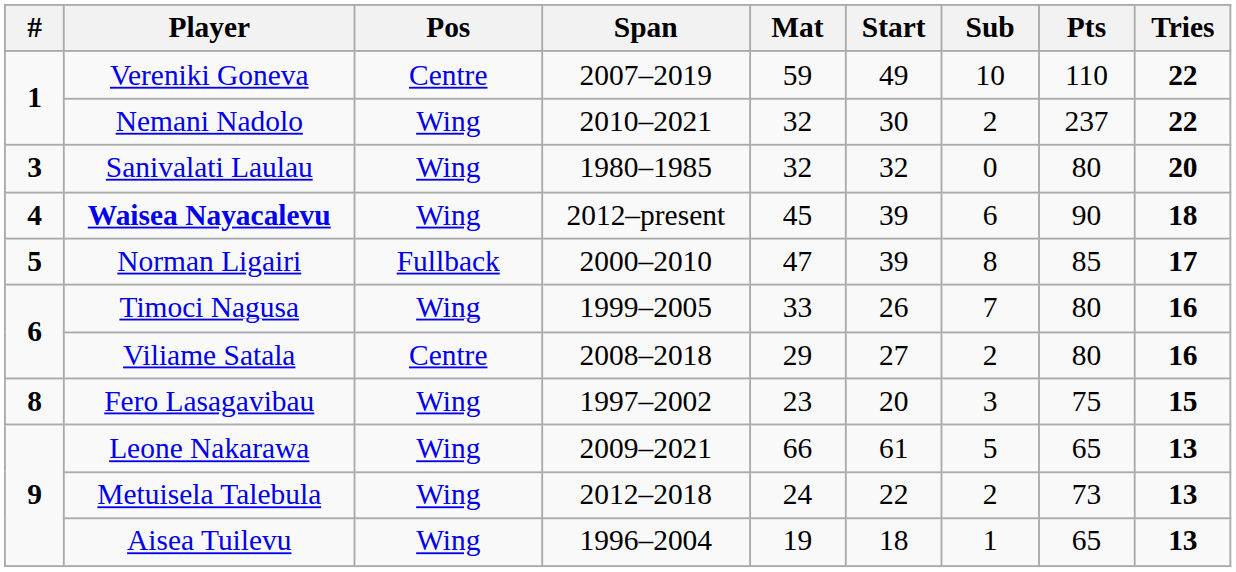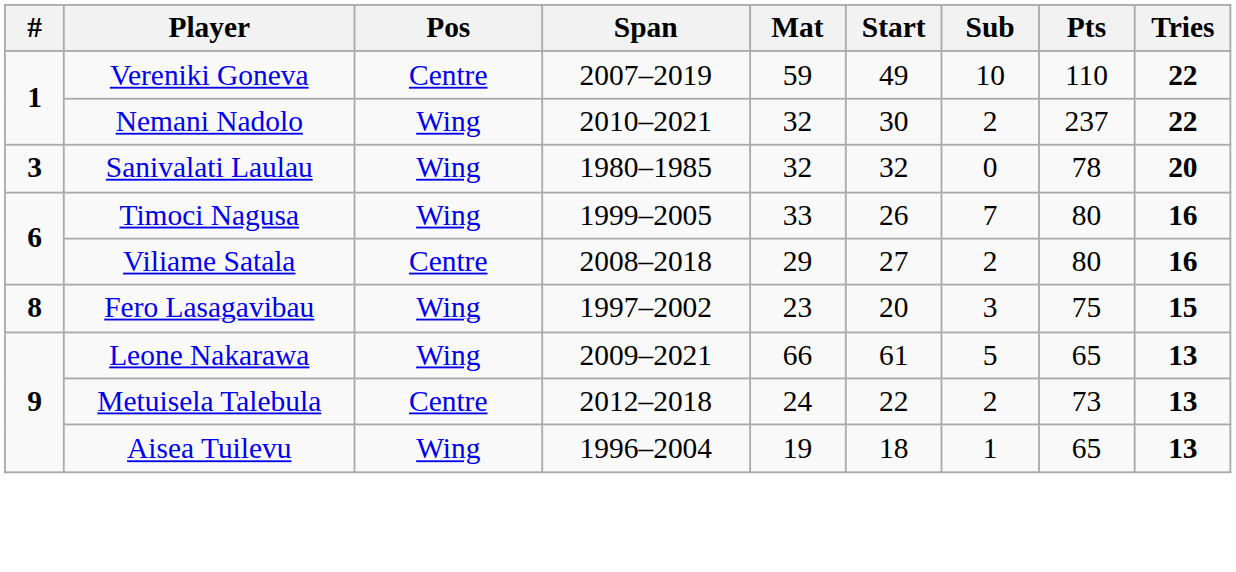 <table class="wikitable" style="font-size:100%; text-align:center;">
 <tr>
 <th style="width:25px;">#</th>
 <th style="width:150px;">Player</th>
 <th style="width:95px;">Pos</th>
 <th style="width:105px;">Span</th>
 <th style="width:45px;">Mat</th>
 <th style="width:45px;">Start</th>
 <th style="width:45px;">Sub</th>
 <th style="width:45px;">Pts</th>
 <th style="width:45px;">Tries</th>
 </tr>
 <tr>
 <td rowspan=2><strong>1</strong></td>
 <td><a href='#'>Vereniki Goneva</a></td>
 <td><a href='#'>Centre</a></td>
 <td>2007–2019</td>
 <td>59</td>
 <td>49</td>
 <td>10</td>
 <td>110</td>
 <td><strong>22</strong></td>
 </tr>
 <tr>
 <td><a href='#'>Nemani Nadolo</a></td>
 <td><a href='#'>Wing</a></td>
 <td>2010–2021</td>
 <td>32</td>
 <td>30</td>
 <td>2</td>
 <td>237</td>
 <td><strong>22</strong></td>
 </tr>
 <tr>
 <td><strong>3</strong></td>
 <td><a href='#'>Sanivalati Laulau</a></td>
 <td><a href='#'>Wing</a></td>
 <td>1980–1985</td>
 <td>32</td>
 <td>32</td>
 <td>0</td>
-<td>80</td>
+<td>78</td>
 <td><strong>20</strong></td>
-</tr>
-<tr>
-<td><strong>4</strong></td>
-<td><strong><a href='#'>Waisea Nayacalevu</a></strong></td>
-<td><a href='#'>Wing</a></td>
-<td>2012–present</td>
-<td>45</td>
-<td>39</td>
-<td>6</td>
-<td>90</td>
-<td><strong>18</strong></td>
-</tr>
-<tr>
-<td><strong>5</strong></td>
-<td><a href='#'>Norman Ligairi</a></td>
-<td><a href='#'>Fullback</a></td>
-<td>2000–2010</td>
-<td>47</td>
-<td>39</td>
-<td>8</td>
-<td>85</td>
-<td><strong>17</strong></td>
 </tr>
 <tr>
 <td rowspan=2><strong>6</strong></td>
 <td><a href='#'>Timoci Nagusa</a></td>
 <td><a href='#'>Wing</a></td>
 <td>1999–2005</td>
 <td>33</td>
 <td>26</td>
 <td>7</td>
 <td>80</td>
 <td><strong>16</strong></td>
 </tr>
 <tr>
 <td><a href='#'>Viliame Satala</a></td>
 <td><a href='#'>Centre</a></td>
 <td>2008–2018</td>
 <td>29</td>
 <td>27</td>
 <td>2</td>
 <td>80</td>
 <td><strong>16</strong></td>
 </tr>
 <tr>
 <td><strong>8</strong></td>
 <td><a href='#'>Fero Lasagavibau</a></td>
 <td><a href='#'>Wing</a></td>
 <td>1997–2002</td>
 <td>23</td>
 <td>20</td>
 <td>3</td>
 <td>75</td>
 <td><strong>15</strong></td>
 </tr>
 <tr>
 <td rowspan=3><strong>9</strong></td>
 <td><a href='#'>Leone Nakarawa</a></td>
 <td><a href='#'>Wing</a></td>
 <td>2009–2021</td>
 <td>66</td>
 <td>61</td>
 <td>5</td>
 <td>65</td>
 <td><strong>13</strong></td>
 </tr>
 <tr>
 <td><a href='#'>Metuisela Talebula</a></td>
-<td><a href='#'>Wing</a></td>
+<td><a href='#'>Centre</a></td>
 <td>2012–2018</td>
 <td>24</td>
 <td>22</td>
 <td>2</td>
 <td>73</td>
 <td><strong>13</strong></td>
 </tr>
 <tr>
 <td><a href='#'>Aisea Tuilevu</a></td>
 <td><a href='#'>Wing</a></td>
 <td>1996–2004</td>
 <td>19</td>
 <td>18</td>
 <td>1</td>
 <td>65</td>
 <td><strong>13</strong></td>
 </tr>
 </table>
